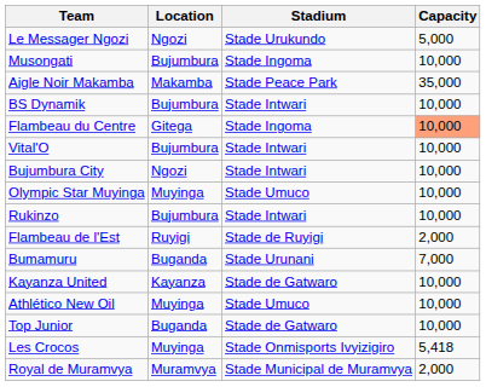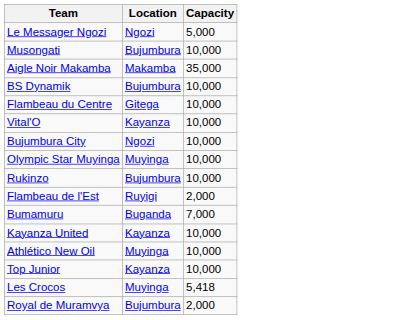 <table class="wikitable sortable">
 <tr>
 <th>Team</th>
 <th>Location</th>
-<th>Stadium</th>
 <th>Capacity</th>
 </tr>
 <tr>
 <td><a href='#'>Le Messager Ngozi</a></td>
 <td><a href='#'>Ngozi</a></td>
-<td><a href='#'>Stade Urukundo</a></td>
 <td>5,000</td>
 </tr>
 <tr>
 <td><a href='#'>Musongati</a></td>
 <td><a href='#'>Bujumbura</a></td>
-<td><a href='#'>Stade Ingoma</a></td>
 <td>10,000</td>
 </tr>
 <tr>
 <td><a href='#'>Aigle Noir Makamba</a></td>
 <td><a href='#'>Makamba</a></td>
-<td><a href='#'>Stade Peace Park</a></td>
 <td>35,000</td>
 </tr>
 <tr>
 <td><a href='#'>BS Dynamik</a></td>
 <td><a href='#'>Bujumbura</a></td>
-<td><a href='#'>Stade Intwari</a></td>
 <td>10,000</td>
 </tr>
 <tr>
 <td><a href='#'>Flambeau du Centre</a></td>
 <td><a href='#'>Gitega</a></td>
-<td><a href='#'>Stade Ingoma</a></td>
-<td style="background: lightsalmon;">10,000</td>
+<td>10,000</td>
 </tr>
 <tr>
 <td><a href='#'>Vital'O</a></td>
-<td><a href='#'>Bujumbura</a></td>
-<td><a href='#'>Stade Intwari</a></td>
+<td><a href='#'>Kayanza</a></td>
 <td>10,000</td>
 </tr>
 <tr>
 <td><a href='#'>Bujumbura City</a></td>
 <td><a href='#'>Ngozi</a></td>
-<td><a href='#'>Stade Intwari</a></td>
 <td>10,000</td>
 </tr>
 <tr>
 <td><a href='#'>Olympic Star Muyinga</a></td>
 <td><a href='#'>Muyinga</a></td>
-<td><a href='#'>Stade Umuco</a></td>
 <td>10,000</td>
 </tr>
 <tr>
 <td><a href='#'>Rukinzo</a></td>
 <td><a href='#'>Bujumbura</a></td>
-<td><a href='#'>Stade Intwari</a></td>
 <td>10,000</td>
 </tr>
 <tr>
 <td><a href='#'>Flambeau de l'Est</a></td>
 <td><a href='#'>Ruyigi</a></td>
-<td><a href='#'>Stade de Ruyigi</a></td>
 <td>2,000</td>
 </tr>
 <tr>
 <td><a href='#'>Bumamuru</a></td>
 <td><a href='#'>Buganda</a></td>
-<td><a href='#'>Stade Urunani</a></td>
 <td>7,000</td>
 </tr>
 <tr>
 <td><a href='#'>Kayanza United</a></td>
 <td><a href='#'>Kayanza</a></td>
-<td><a href='#'>Stade de Gatwaro</a></td>
 <td>10,000</td>
 </tr>
 <tr>
 <td><a href='#'>Athlético New Oil</a></td>
 <td><a href='#'>Muyinga</a></td>
-<td><a href='#'>Stade Umuco</a></td>
 <td>10,000</td>
 </tr>
 <tr>
 <td><a href='#'>Top Junior</a></td>
-<td><a href='#'>Buganda</a></td>
-<td><a href='#'>Stade de Gatwaro</a></td>
+<td><a href='#'>Kayanza</a></td>
 <td>10,000</td>
 </tr>
 <tr>
 <td><a href='#'>Les Crocos</a></td>
 <td><a href='#'>Muyinga</a></td>
-<td><a href='#'>Stade Onmisports Ivyizigiro</a></td>
 <td>5,418</td>
 </tr>
 <tr>
 <td><a href='#'>Royal de Muramvya</a></td>
-<td><a href='#'>Muramvya</a></td>
-<td><a href='#'>Stade Municipal de Muramvya</a></td>
+<td><a href='#'>Bujumbura</a></td>
 <td>2,000</td>
 </tr>
 </table>
